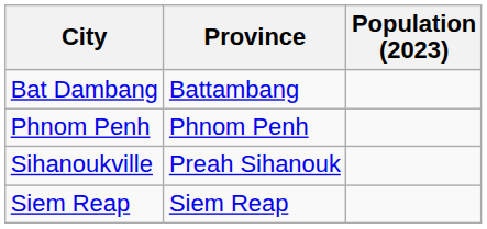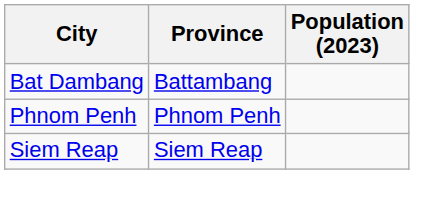 <table class="wikitable sortable sticky-header col3right">
 <tr>
 <th>City</th>
 <th>Province</th>
 <th>Population<br>(2023)</th>
 </tr>
 <tr>
 <td><a href='#'>Bat Dambang</a></td>
 <td><a href='#'>Battambang</a></td>
 <td></td>
 </tr>
 <tr>
 <td><a href='#'>Phnom Penh</a></td>
 <td><a href='#'>Phnom Penh</a></td>
 <td></td>
 </tr>
 <tr>
-<td><a href='#'>Sihanoukville</a></td>
-<td><a href='#'>Preah Sihanouk</a></td>
-<td></td>
-</tr>
-<tr>
 <td><a href='#'>Siem Reap</a></td>
 <td><a href='#'>Siem Reap</a></td>
 <td></td>
 </tr>
 </table>
